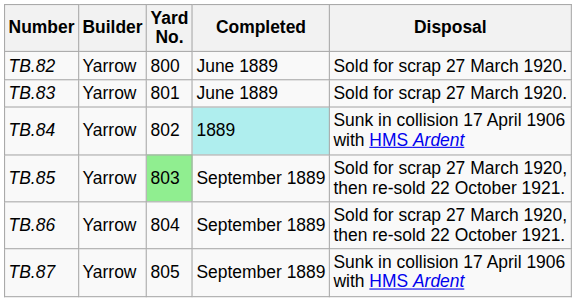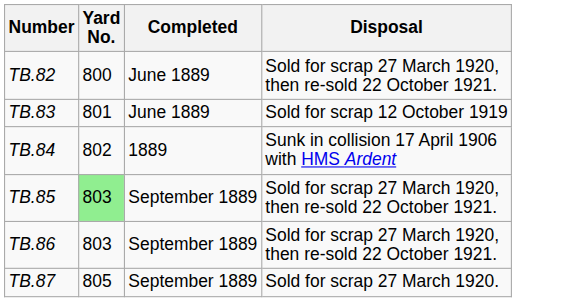 <table class="wikitable">
 <tr>
 <th>Number</th>
-<th>Builder</th>
 <th>Yard <br>No.</th>
 <th>Completed</th>
 <th>Disposal</th>
 </tr>
 <tr>
 <td><em>TB.82</em></td>
-<td>Yarrow</td>
 <td>800</td>
 <td>June 1889</td>
-<td>Sold for scrap 27 March 1920.</td>
+<td>Sold for scrap 27 March 1920, <br>then re-sold 22 October 1921.</td>
 </tr>
 <tr>
 <td><em>TB.83</em></td>
-<td>Yarrow</td>
 <td>801</td>
 <td>June 1889</td>
-<td>Sold for scrap 27 March 1920.</td>
+<td>Sold for scrap 12 October 1919</td>
 </tr>
 <tr>
 <td><em>TB.84</em></td>
-<td>Yarrow</td>
 <td>802</td>
-<td style="background: paleturquoise;">1889</td>
+<td>1889</td>
 <td>Sunk in collision 17 April 1906 <br>with <a href='#'>HMS <em>Ardent</em></a></td>
 </tr>
 <tr>
 <td><em>TB.85</em></td>
-<td>Yarrow</td>
 <td style="background: lightgreen;">803</td>
 <td>September 1889</td>
 <td>Sold for scrap 27 March 1920, <br>then re-sold 22 October 1921.</td>
 </tr>
 <tr>
 <td><em>TB.86</em></td>
-<td>Yarrow</td>
-<td>804</td>
+<td>803</td>
 <td>September 1889</td>
 <td>Sold for scrap 27 March 1920, <br>then re-sold 22 October 1921.</td>
 </tr>
 <tr>
 <td><em>TB.87</em></td>
-<td>Yarrow</td>
 <td>805</td>
 <td>September 1889</td>
-<td>Sunk in collision 17 April 1906 <br>with <a href='#'>HMS <em>Ardent</em></a></td>
+<td>Sold for scrap 27 March 1920.</td>
 </tr>
 </table>
